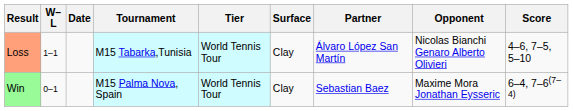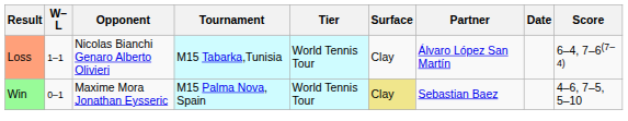 <table class="sortable wikitable">
 <tr>
 <th>Result</th>
 <th class="unsortable">W–L</th>
-<th>Date</th>
+<th>Opponent</th>
 <th>Tournament</th>
 <th>Tier</th>
 <th>Surface</th>
 <th>Partner</th>
-<th>Opponent</th>
+<th>Date</th>
 <th class="unsortable">Score</th>
 </tr>
 <tr>
 <td style="background:#FFA07A">Loss</td>
 <td><small>1–1</small></td>
-<td></td>
+<td> Nicolas Bianchi <br>  <a href='#'>Genaro Alberto Olivieri</a></td>
 <td style="background:#cffcff;">M15 <a href='#'>Tabarka</a>,Tunisia</td>
 <td style="background:#cffcff;">World Tennis Tour</td>
 <td>Clay</td>
 <td> <a href='#'>Álvaro López San Martín</a></td>
-<td> Nicolas Bianchi <br>  <a href='#'>Genaro Alberto Olivieri</a></td>
-<td>4–6, 7–5, 5–10</td>
+<td></td>
+<td>6–4, 7–6<sup>(7–4)</sup></td>
 </tr>
 <tr>
 <td style="background:#98FB98">Win</td>
 <td><small>0–1</small></td>
-<td></td>
+<td> Maxime Mora <br>  <a href='#'>Jonathan Eysseric</a></td>
 <td style="background:#cffcff;">M15 <a href='#'>Palma Nova</a>, Spain</td>
 <td style="background:#cffcff;">World Tennis Tour</td>
-<td>Clay</td>
+<td style="background: khaki;">Clay</td>
 <td> <a href='#'>Sebastian Baez</a></td>
-<td> Maxime Mora <br>  <a href='#'>Jonathan Eysseric</a></td>
-<td>6–4, 7–6<sup>(7–4)</sup></td>
+<td></td>
+<td>4–6, 7–5, 5–10</td>
 </tr>
 </table>
